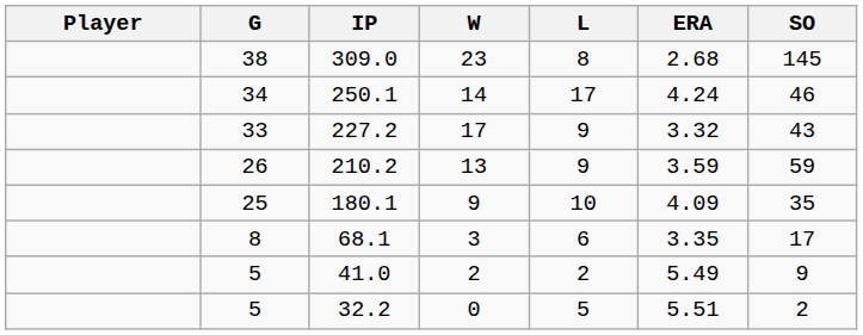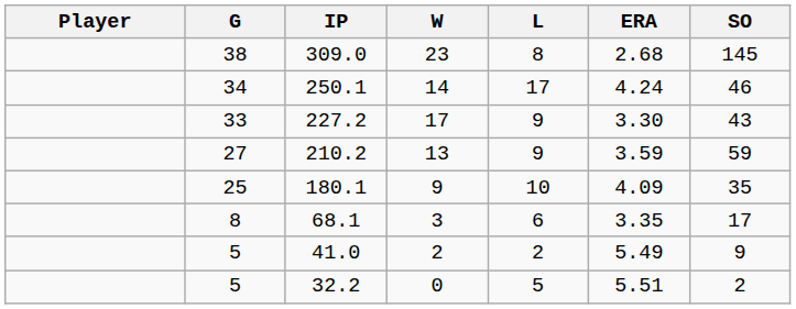 <table class="wikitable sortable">
 <tr>
 <th bgcolor="#DDDDFF" width="16%">Player</th>
 <th bgcolor="#DDDDFF" width="9%">G</th>
 <th bgcolor="#DDDDFF" width="9%">IP</th>
 <th bgcolor="#DDDDFF" width="9%">W</th>
 <th bgcolor="#DDDDFF" width="9%">L</th>
 <th bgcolor="#DDDDFF" width="9%">ERA</th>
 <th bgcolor="#DDDDFF" width="9%">SO</th>
 </tr>
 <tr align="center">
 <td></td>
 <td>38</td>
 <td>309.0</td>
 <td>23</td>
 <td>8</td>
 <td>2.68</td>
 <td>145</td>
 </tr>
 <tr align="center">
 <td></td>
 <td>34</td>
 <td>250.1</td>
 <td>14</td>
 <td>17</td>
 <td>4.24</td>
 <td>46</td>
 </tr>
 <tr align="center">
 <td></td>
 <td>33</td>
 <td>227.2</td>
 <td>17</td>
 <td>9</td>
-<td>3.32</td>
+<td>3.30</td>
 <td>43</td>
 </tr>
 <tr align="center">
 <td></td>
-<td>26</td>
+<td>27</td>
 <td>210.2</td>
 <td>13</td>
 <td>9</td>
 <td>3.59</td>
 <td>59</td>
 </tr>
 <tr align="center">
 <td></td>
 <td>25</td>
 <td>180.1</td>
 <td>9</td>
 <td>10</td>
 <td>4.09</td>
 <td>35</td>
 </tr>
 <tr align="center">
 <td></td>
 <td>8</td>
 <td>68.1</td>
 <td>3</td>
 <td>6</td>
 <td>3.35</td>
 <td>17</td>
 </tr>
 <tr align="center">
 <td></td>
 <td>5</td>
 <td>41.0</td>
 <td>2</td>
 <td>2</td>
 <td>5.49</td>
 <td>9</td>
 </tr>
 <tr align="center">
 <td></td>
 <td>5</td>
 <td>32.2</td>
 <td>0</td>
 <td>5</td>
 <td>5.51</td>
 <td>2</td>
 </tr>
 </table>
